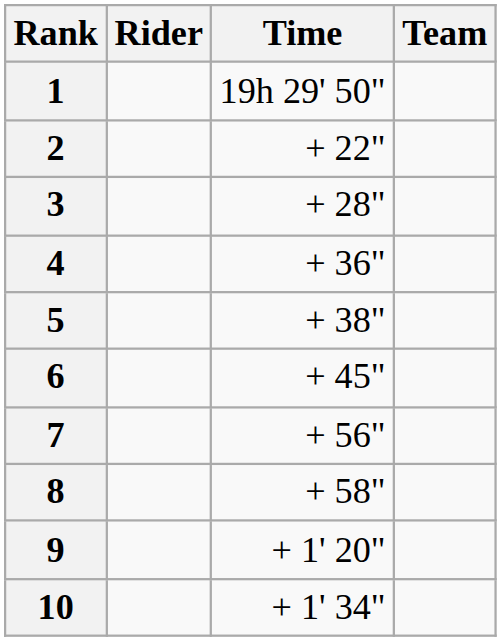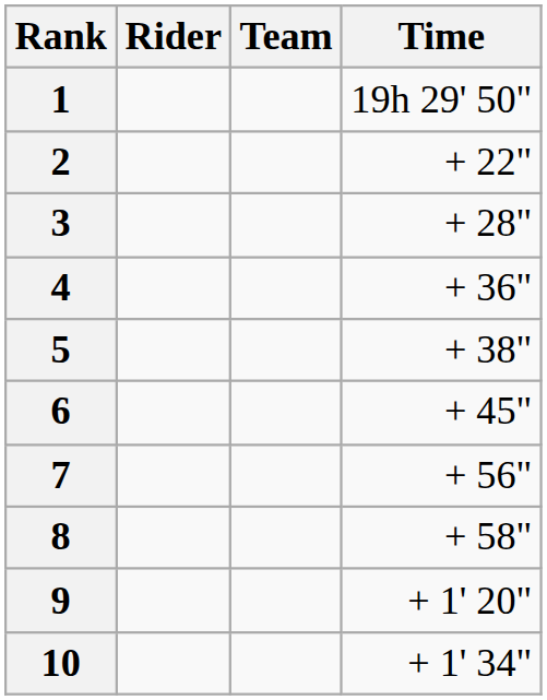 <table class="wikitable" margin-bottom:0;">
 <tr>
 <th scope="col">Rank</th>
 <th scope="col">Rider</th>
+<th scope="col">Team</th>
 <th scope="col">Time</th>
-<th scope="col">Team</th>
 </tr>
 <tr>
 <th scope="row">1</th>
 <td> </td>
+<td></td>
 <td align="right">19h 29' 50"</td>
-<td></td>
 </tr>
 <tr>
 <th scope="row">2</th>
 <td></td>
+<td></td>
 <td align="right">+ 22"</td>
-<td></td>
 </tr>
 <tr>
 <th scope="row">3</th>
 <td></td>
+<td></td>
 <td align="right">+ 28"</td>
-<td></td>
 </tr>
 <tr>
 <th scope="row">4</th>
 <td></td>
+<td></td>
 <td align="right">+ 36"</td>
-<td></td>
 </tr>
 <tr>
 <th scope="row">5</th>
 <td></td>
+<td></td>
 <td align="right">+ 38"</td>
-<td></td>
 </tr>
 <tr>
 <th scope="row">6</th>
 <td></td>
+<td></td>
 <td align="right">+ 45"</td>
-<td></td>
 </tr>
 <tr>
 <th scope="row">7</th>
 <td></td>
+<td></td>
 <td align="right">+ 56"</td>
-<td></td>
 </tr>
 <tr>
 <th scope="row">8</th>
 <td></td>
+<td></td>
 <td align="right">+ 58"</td>
-<td></td>
 </tr>
 <tr>
 <th scope="row">9</th>
 <td></td>
+<td></td>
 <td align="right">+ 1' 20"</td>
-<td></td>
 </tr>
 <tr>
 <th scope="row">10</th>
 <td></td>
+<td></td>
 <td align="right">+ 1' 34"</td>
-<td></td>
 </tr>
 </table>
